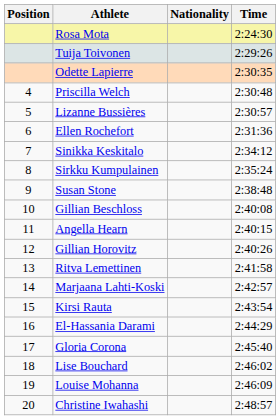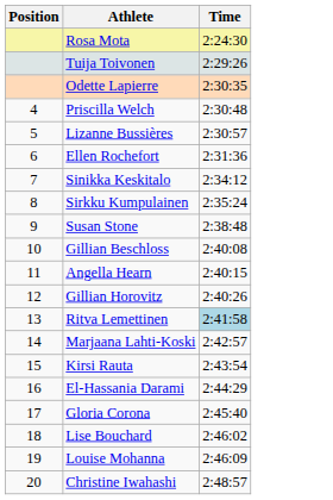 <table class="wikitable sortable">
 <tr>
 <th>Position</th>
 <th>Athlete</th>
-<th>Nationality</th>
 <th>Time</th>
 </tr>
 <tr bgcolor=#F7F6A8>
 <td align=center></td>
 <td><a href='#'>Rosa Mota</a></td>
-<td></td>
 <td>2:24:30</td>
 </tr>
 <tr bgcolor=#DCE5E5>
 <td align=center></td>
 <td><a href='#'>Tuija Toivonen</a></td>
-<td></td>
 <td>2:29:26</td>
 </tr>
 <tr bgcolor=#FFDAB9>
 <td align=center></td>
 <td><a href='#'>Odette Lapierre</a></td>
-<td></td>
 <td>2:30:35</td>
 </tr>
 <tr>
 <td align=center>4</td>
 <td><a href='#'>Priscilla Welch</a></td>
-<td></td>
 <td>2:30:48</td>
 </tr>
 <tr>
 <td align=center>5</td>
 <td><a href='#'>Lizanne Bussières</a></td>
-<td></td>
 <td>2:30:57</td>
 </tr>
 <tr>
 <td align=center>6</td>
 <td><a href='#'>Ellen Rochefort</a></td>
-<td></td>
 <td>2:31:36</td>
 </tr>
 <tr>
 <td align=center>7</td>
 <td><a href='#'>Sinikka Keskitalo</a></td>
-<td></td>
 <td>2:34:12</td>
 </tr>
 <tr>
 <td align=center>8</td>
 <td><a href='#'>Sirkku Kumpulainen</a></td>
-<td></td>
 <td>2:35:24</td>
 </tr>
 <tr>
 <td align=center>9</td>
 <td><a href='#'>Susan Stone</a></td>
-<td></td>
 <td>2:38:48</td>
 </tr>
 <tr>
 <td align=center>10</td>
 <td><a href='#'>Gillian Beschloss</a></td>
-<td></td>
 <td>2:40:08</td>
 </tr>
 <tr>
 <td align=center>11</td>
 <td><a href='#'>Angella Hearn</a></td>
-<td></td>
 <td>2:40:15</td>
 </tr>
 <tr>
 <td align=center>12</td>
 <td><a href='#'>Gillian Horovitz</a></td>
-<td></td>
 <td>2:40:26</td>
 </tr>
 <tr>
 <td align=center>13</td>
 <td><a href='#'>Ritva Lemettinen</a></td>
-<td></td>
-<td>2:41:58</td>
+<td style="background: lightblue;">2:41:58</td>
 </tr>
 <tr>
 <td align=center>14</td>
 <td><a href='#'>Marjaana Lahti-Koski</a></td>
-<td></td>
 <td>2:42:57</td>
 </tr>
 <tr>
 <td align=center>15</td>
 <td><a href='#'>Kirsi Rauta</a></td>
-<td></td>
 <td>2:43:54</td>
 </tr>
 <tr>
 <td align=center>16</td>
 <td><a href='#'>El-Hassania Darami</a></td>
-<td></td>
 <td>2:44:29</td>
 </tr>
 <tr>
 <td align=center>17</td>
 <td><a href='#'>Gloria Corona</a></td>
-<td></td>
 <td>2:45:40</td>
 </tr>
 <tr>
 <td align=center>18</td>
 <td><a href='#'>Lise Bouchard</a></td>
-<td></td>
 <td>2:46:02</td>
 </tr>
 <tr>
 <td align=center>19</td>
 <td><a href='#'>Louise Mohanna</a></td>
-<td></td>
 <td>2:46:09</td>
 </tr>
 <tr>
 <td align=center>20</td>
 <td><a href='#'>Christine Iwahashi</a></td>
-<td></td>
 <td>2:48:57</td>
 </tr>
 </table>
